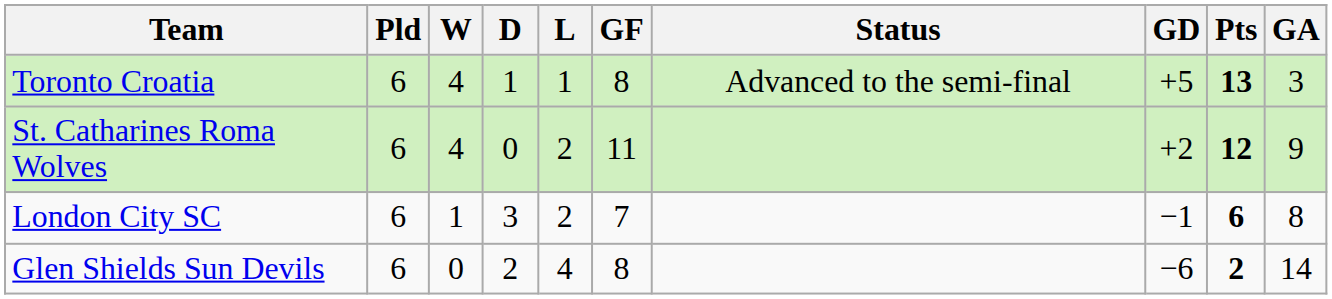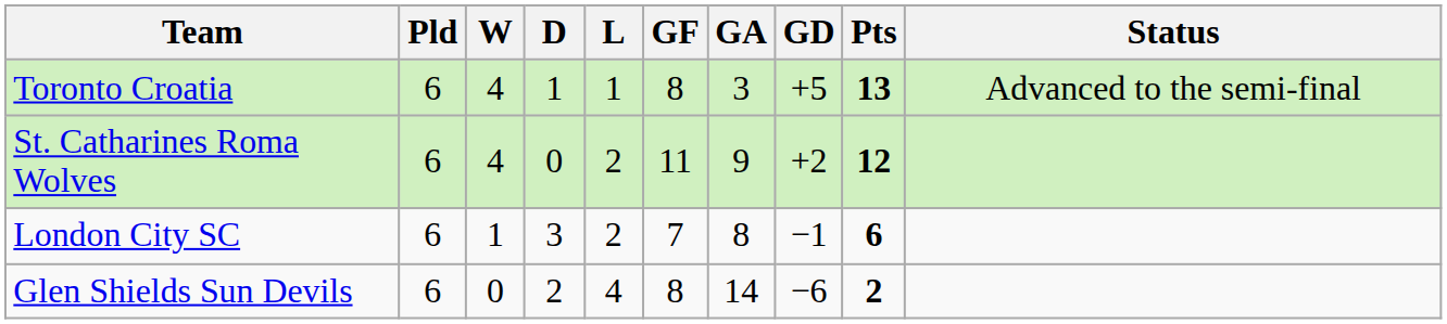 <table class="wikitable" style="text-align:center">
 <tr>
 <th style="width:175px">Team</th>
 <th style="width:20px" abbr="Played">Pld</th>
 <th style="width:20px" abbr="Won">W</th>
 <th style="width:20px" abbr="Drawn">D</th>
 <th style="width:20px" abbr="Lost">L</th>
 <th style="width:20px" abbr="Goals for">GF</th>
-<th width=241>Status</th>
+<th style="width:20px" abbr="Goals against">GA</th>
 <th style="width:20px" abbr="Goal difference">GD</th>
 <th style="width:20px" abbr="Points">Pts</th>
-<th style="width:20px" abbr="Goals against">GA</th>
+<th width=241>Status</th>
 </tr>
 <tr bgcolor="#D0F0C0">
 <td style="text-align:left"><a href='#'>Toronto Croatia</a></td>
 <td>6</td>
 <td>4</td>
 <td>1</td>
 <td>1</td>
 <td>8</td>
-<td>Advanced to the semi-final</td>
+<td>3</td>
 <td>+5</td>
 <td><strong>13</strong></td>
-<td>3</td>
+<td>Advanced to the semi-final</td>
 </tr>
 <tr bgcolor="#D0F0C0">
 <td style="text-align:left"><a href='#'>St. Catharines Roma Wolves</a></td>
 <td>6</td>
 <td>4</td>
 <td>0</td>
 <td>2</td>
 <td>11</td>
-<td></td>
+<td>9</td>
 <td>+2</td>
 <td><strong>12</strong></td>
-<td>9</td>
+<td></td>
 </tr>
 <tr>
 <td style="text-align:left"><a href='#'>London City SC</a></td>
 <td>6</td>
 <td>1</td>
 <td>3</td>
 <td>2</td>
 <td>7</td>
-<td></td>
+<td>8</td>
 <td>−1</td>
 <td><strong>6</strong></td>
-<td>8</td>
+<td></td>
 </tr>
 <tr>
 <td style="text-align:left"><a href='#'>Glen Shields Sun Devils</a></td>
 <td>6</td>
 <td>0</td>
 <td>2</td>
 <td>4</td>
 <td>8</td>
-<td></td>
+<td>14</td>
 <td>−6</td>
 <td><strong>2</strong></td>
-<td>14</td>
+<td></td>
 </tr>
 </table>
